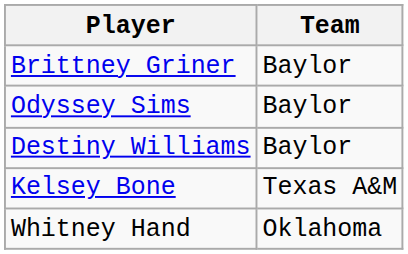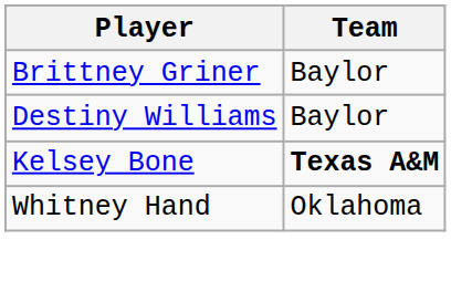 <table class="wikitable">
 <tr>
 <th>Player</th>
 <th>Team</th>
 </tr>
 <tr>
 <td><a href='#'>Brittney Griner</a></td>
 <td>Baylor</td>
 </tr>
 <tr>
-<td><a href='#'>Odyssey Sims</a></td>
-<td>Baylor</td>
-</tr>
-<tr>
 <td><a href='#'>Destiny Williams</a></td>
 <td>Baylor</td>
 </tr>
 <tr>
 <td><a href='#'>Kelsey Bone</a></td>
-<td>Texas A&M</td>
+<td><strong>Texas A&M</strong></td>
 </tr>
 <tr>
 <td>Whitney Hand</td>
 <td>Oklahoma</td>
 </tr>
 </table>
